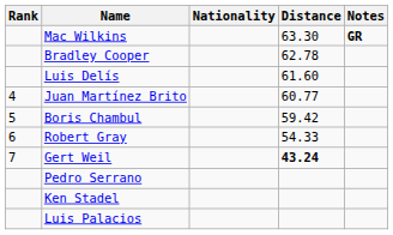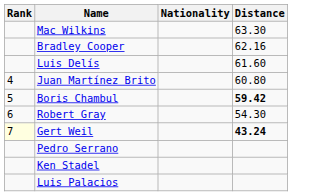 <table class="wikitable sortable">
 <tr>
 <th>Rank</th>
 <th>Name</th>
 <th>Nationality</th>
 <th>Distance</th>
-<th>Notes</th>
 </tr>
 <tr>
 <td></td>
 <td><a href='#'>Mac Wilkins</a></td>
 <td></td>
 <td>63.30</td>
-<td><strong>GR</strong></td>
 </tr>
 <tr>
 <td></td>
 <td><a href='#'>Bradley Cooper</a></td>
 <td></td>
-<td>62.78</td>
-<td></td>
+<td>62.16</td>
 </tr>
 <tr>
 <td></td>
 <td><a href='#'>Luis Delís</a></td>
 <td></td>
 <td>61.60</td>
-<td></td>
 </tr>
 <tr>
 <td>4</td>
 <td><a href='#'>Juan Martínez Brito</a></td>
 <td></td>
-<td>60.77</td>
-<td></td>
+<td>60.80</td>
 </tr>
 <tr>
 <td>5</td>
 <td><a href='#'>Boris Chambul</a></td>
 <td></td>
-<td>59.42</td>
-<td></td>
+<td><strong>59.42</strong></td>
 </tr>
 <tr>
 <td>6</td>
 <td><a href='#'>Robert Gray</a></td>
 <td></td>
-<td>54.33</td>
-<td></td>
+<td>54.30</td>
 </tr>
 <tr>
-<td>7</td>
+<td style="background: lightyellow;">7</td>
 <td><a href='#'>Gert Weil</a></td>
 <td></td>
 <td><strong>43.24</strong></td>
-<td></td>
 </tr>
 <tr>
 <td></td>
 <td><a href='#'>Pedro Serrano</a></td>
-<td></td>
 <td></td>
 <td></td>
 </tr>
 <tr>
 <td></td>
 <td><a href='#'>Ken Stadel</a></td>
 <td></td>
 <td></td>
-<td></td>
 </tr>
 <tr>
 <td></td>
 <td><a href='#'>Luis Palacios</a></td>
 <td></td>
 <td></td>
-<td></td>
 </tr>
 </table>
